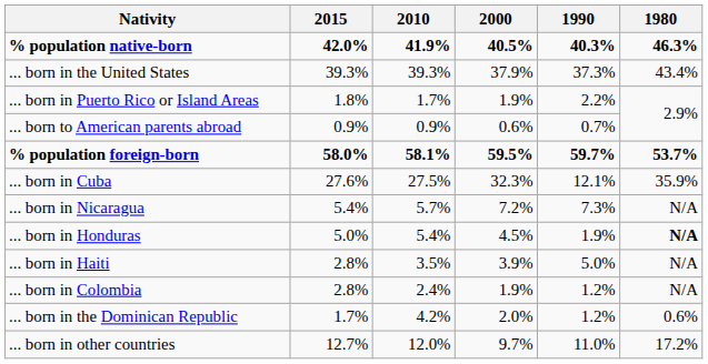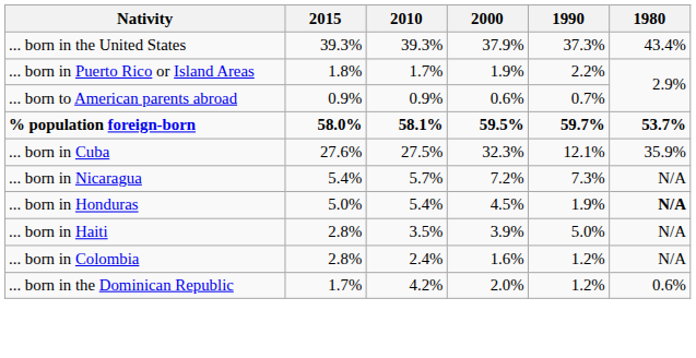 <table class="wikitable" style="font-size: 90%; text-align: right;">
 <tr>
 <th style="width: 20em;">Nativity</th>
 <th style="width: 5em;">2015</th>
 <th style="width: 5em;">2010</th>
 <th style="width: 5em;">2000</th>
 <th style="width: 5em;">1990</th>
 <th style="width: 5em;">1980</th>
-</tr>
-<tr>
-<td style="text-align:left"><strong>% population <a href='#'>native-born</a></strong></td>
-<td><strong>42.0%</strong></td>
-<td><strong>41.9%</strong></td>
-<td><strong>40.5%</strong></td>
-<td><strong>40.3%</strong></td>
-<td><strong>46.3%</strong></td>
 </tr>
 <tr>
 <td style="text-align:left">... born in the United States</td>
 <td>39.3%</td>
 <td>39.3%</td>
 <td>37.9%</td>
 <td>37.3%</td>
 <td>43.4%</td>
 </tr>
 <tr>
 <td style="text-align:left">... born in <a href='#'>Puerto Rico</a> or <a href='#'>Island Areas</a></td>
 <td>1.8%</td>
 <td>1.7%</td>
 <td>1.9%</td>
 <td>2.2%</td>
 <td rowspan="2">2.9%</td>
 </tr>
 <tr>
 <td style="text-align:left">... born to <a href='#'>American parents abroad</a></td>
 <td>0.9%</td>
 <td>0.9%</td>
 <td>0.6%</td>
 <td>0.7%</td>
 </tr>
 <tr>
 <td style="text-align:left"><strong>% population <a href='#'>foreign-born</a></strong></td>
 <td><strong>58.0%</strong></td>
 <td><strong>58.1%</strong></td>
 <td><strong>59.5%</strong></td>
 <td><strong>59.7%</strong></td>
 <td><strong>53.7%</strong></td>
 </tr>
 <tr>
 <td style="text-align:left">... born in <a href='#'>Cuba</a></td>
 <td>27.6%</td>
 <td>27.5%</td>
 <td>32.3%</td>
 <td>12.1%</td>
 <td>35.9%</td>
 </tr>
 <tr>
 <td style="text-align:left">... born in <a href='#'>Nicaragua</a></td>
 <td>5.4%</td>
 <td>5.7%</td>
 <td>7.2%</td>
 <td>7.3%</td>
 <td>N/A</td>
 </tr>
 <tr>
 <td style="text-align:left">... born in <a href='#'>Honduras</a></td>
 <td>5.0%</td>
 <td>5.4%</td>
 <td>4.5%</td>
 <td>1.9%</td>
 <td><strong>N/A</strong></td>
 </tr>
 <tr>
 <td style="text-align:left">... born in <a href='#'>Haiti</a></td>
 <td>2.8%</td>
 <td>3.5%</td>
 <td>3.9%</td>
 <td>5.0%</td>
 <td>N/A</td>
 </tr>
 <tr>
 <td style="text-align:left">... born in <a href='#'>Colombia</a></td>
 <td>2.8%</td>
 <td>2.4%</td>
-<td>1.9%</td>
+<td>1.6%</td>
 <td>1.2%</td>
 <td>N/A</td>
 </tr>
 <tr>
 <td style="text-align:left">... born in the <a href='#'>Dominican Republic</a></td>
 <td>1.7%</td>
 <td>4.2%</td>
 <td>2.0%</td>
 <td>1.2%</td>
 <td>0.6%</td>
 </tr>
-<tr>
-<td style="text-align:left">... born in other countries</td>
-<td>12.7%</td>
-<td>12.0%</td>
-<td>9.7%</td>
-<td>11.0%</td>
-<td>17.2%</td>
-</tr>
 </table>
